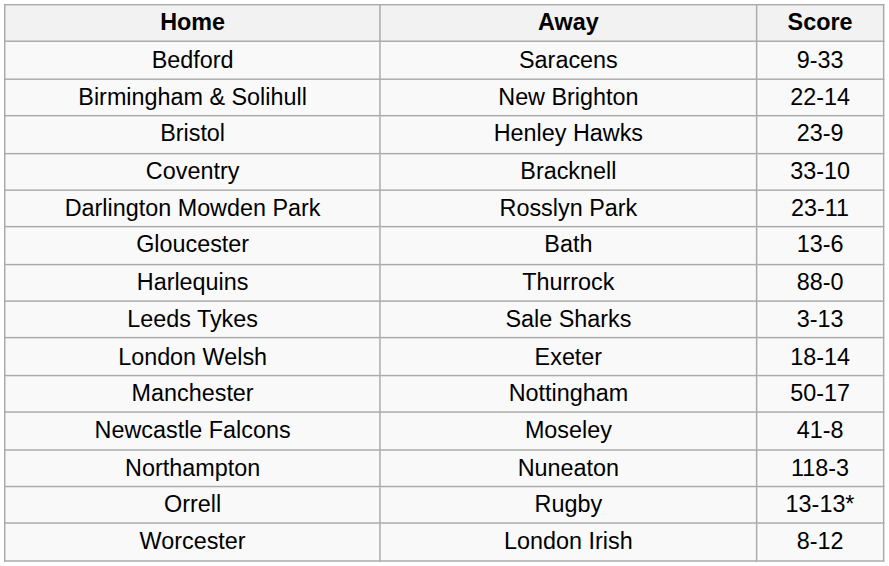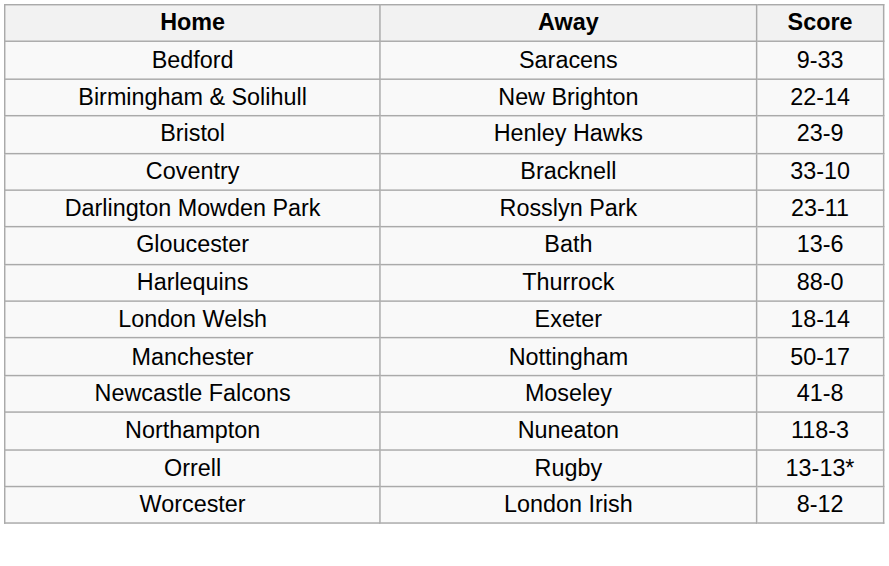 <table class="wikitable" style="text-align: center">
 <tr>
 <th width=250>Home</th>
 <th width=250>Away</th>
 <th width=80>Score</th>
 </tr>
 <tr>
 <td>Bedford</td>
 <td>Saracens</td>
 <td>9-33</td>
 </tr>
 <tr>
 <td>Birmingham & Solihull</td>
 <td>New Brighton</td>
 <td>22-14</td>
 </tr>
 <tr>
 <td>Bristol</td>
 <td>Henley Hawks</td>
 <td>23-9</td>
 </tr>
 <tr>
 <td>Coventry</td>
 <td>Bracknell</td>
 <td>33-10</td>
 </tr>
 <tr>
 <td>Darlington Mowden Park</td>
 <td>Rosslyn Park</td>
 <td>23-11</td>
 </tr>
 <tr>
 <td>Gloucester</td>
 <td>Bath</td>
 <td>13-6</td>
 </tr>
 <tr>
 <td>Harlequins</td>
 <td>Thurrock</td>
 <td>88-0</td>
 </tr>
 <tr>
-<td>Leeds Tykes</td>
-<td>Sale Sharks</td>
-<td>3-13</td>
-</tr>
-<tr>
 <td>London Welsh</td>
 <td>Exeter</td>
 <td>18-14</td>
 </tr>
 <tr>
 <td>Manchester</td>
 <td>Nottingham</td>
 <td>50-17</td>
 </tr>
 <tr>
 <td>Newcastle Falcons</td>
 <td>Moseley</td>
 <td>41-8</td>
 </tr>
 <tr>
 <td>Northampton</td>
 <td>Nuneaton</td>
 <td>118-3</td>
 </tr>
 <tr>
 <td>Orrell</td>
 <td>Rugby</td>
 <td>13-13*</td>
 </tr>
 <tr>
 <td>Worcester</td>
 <td>London Irish</td>
 <td>8-12</td>
 </tr>
 </table>
